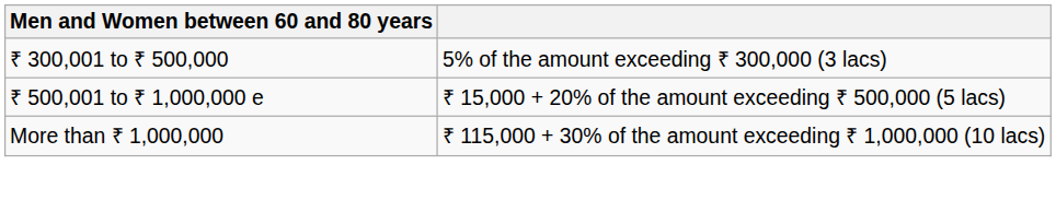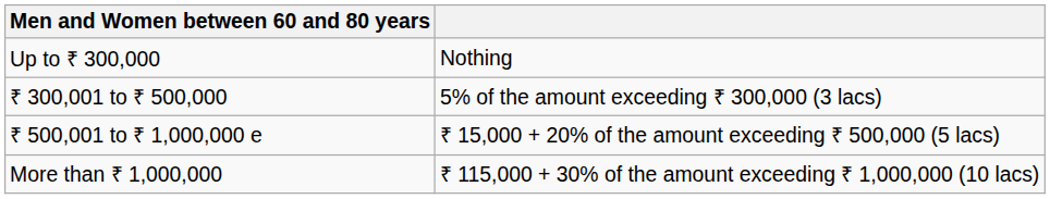 <table class="wikitable">
 <tr>
 <th>Men and Women between 60 and 80 years</th>
 <th></th>
+</tr>
+<tr>
+<td>Up to ₹ 300,000</td>
+<td>Nothing</td>
 </tr>
 <tr>
 <td>₹ 300,001 to ₹ 500,000</td>
 <td>5% of the amount exceeding ₹ 300,000 (3 lacs)</td>
 </tr>
 <tr>
 <td>₹ 500,001 to ₹ 1,000,000 e</td>
 <td>₹ 15,000 + 20% of the amount exceeding ₹ 500,000 (5 lacs)</td>
 </tr>
 <tr>
 <td>More than ₹ 1,000,000</td>
 <td>₹ 115,000 + 30% of the amount exceeding ₹ 1,000,000 (10 lacs)</td>
 </tr>
 </table>
